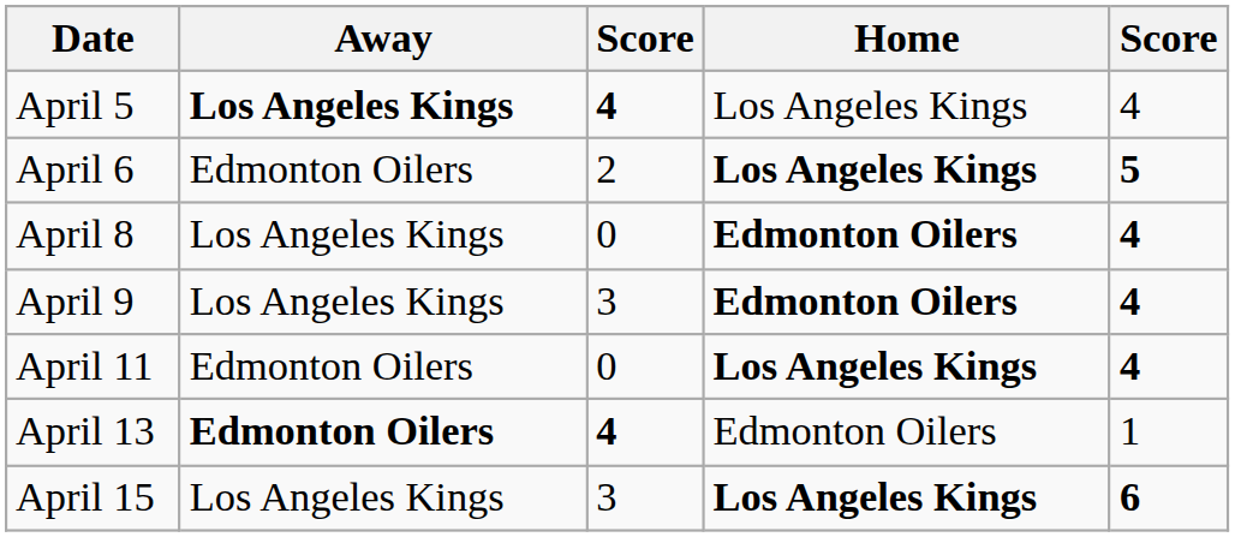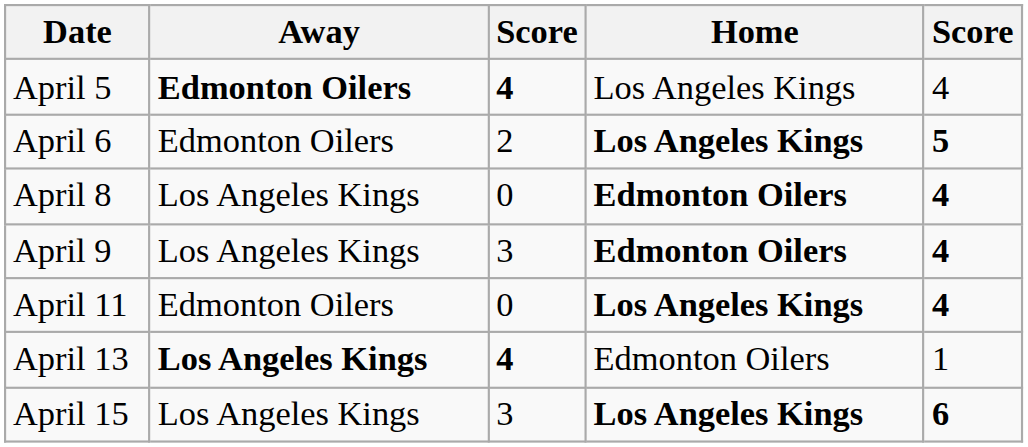 <table class="wikitable">
 <tr>
 <th bgcolor="#DDDDFF" width="60">Date</th>
 <th bgcolor="#DDDDFF" width="150">Away</th>
 <th bgcolor="#DDDDFF" width="5">Score</th>
 <th bgcolor="#DDDDFF" width="150">Home</th>
 <th bgcolor="#DDDDFF" width="5">Score</th>
 </tr>
 <tr>
 <td>April 5</td>
-<td><strong>Los Angeles Kings</strong></td>
+<td><strong>Edmonton Oilers</strong></td>
 <td><strong>4</strong></td>
 <td>Los Angeles Kings</td>
 <td>4</td>
 </tr>
 <tr>
 <td>April 6</td>
 <td>Edmonton Oilers</td>
 <td>2</td>
 <td><strong>Los Angeles Kings</strong></td>
 <td><strong>5</strong></td>
 </tr>
 <tr>
 <td>April 8</td>
 <td>Los Angeles Kings</td>
 <td>0</td>
 <td><strong>Edmonton Oilers</strong></td>
 <td><strong>4</strong></td>
 </tr>
 <tr>
 <td>April 9</td>
 <td>Los Angeles Kings</td>
 <td>3</td>
 <td><strong>Edmonton Oilers</strong></td>
 <td><strong>4</strong></td>
 </tr>
 <tr>
 <td>April 11</td>
 <td>Edmonton Oilers</td>
 <td>0</td>
 <td><strong>Los Angeles Kings</strong></td>
 <td><strong>4</strong></td>
 </tr>
 <tr>
 <td>April 13</td>
-<td><strong>Edmonton Oilers</strong></td>
+<td><strong>Los Angeles Kings</strong></td>
 <td><strong>4</strong></td>
 <td>Edmonton Oilers</td>
 <td>1</td>
 </tr>
 <tr>
 <td>April 15</td>
 <td>Los Angeles Kings</td>
 <td>3</td>
 <td><strong>Los Angeles Kings</strong></td>
 <td><strong>6</strong></td>
 </tr>
 </table>
